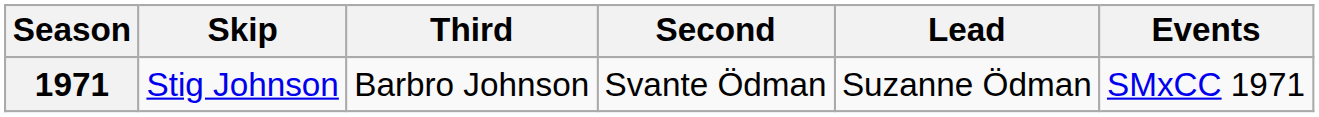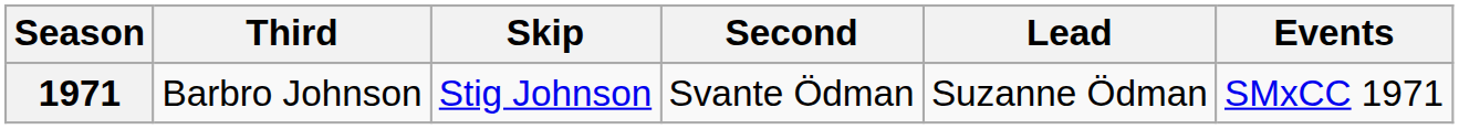 <table class="wikitable">
 <tr>
 <th scope="col">Season</th>
+<th scope="col">Third</th>
 <th scope="col">Skip</th>
-<th scope="col">Third</th>
 <th scope="col">Second</th>
 <th scope="col">Lead</th>
 <th scope="col">Events</th>
 </tr>
 <tr>
 <th scope="row">1971</th>
+<td>Barbro Johnson</td>
 <td><a href='#'>Stig Johnson</a></td>
-<td>Barbro Johnson</td>
 <td>Svante Ödman</td>
 <td>Suzanne Ödman</td>
 <td><a href='#'>SMxCC</a> 1971 </td>
 </tr>
 </table>
